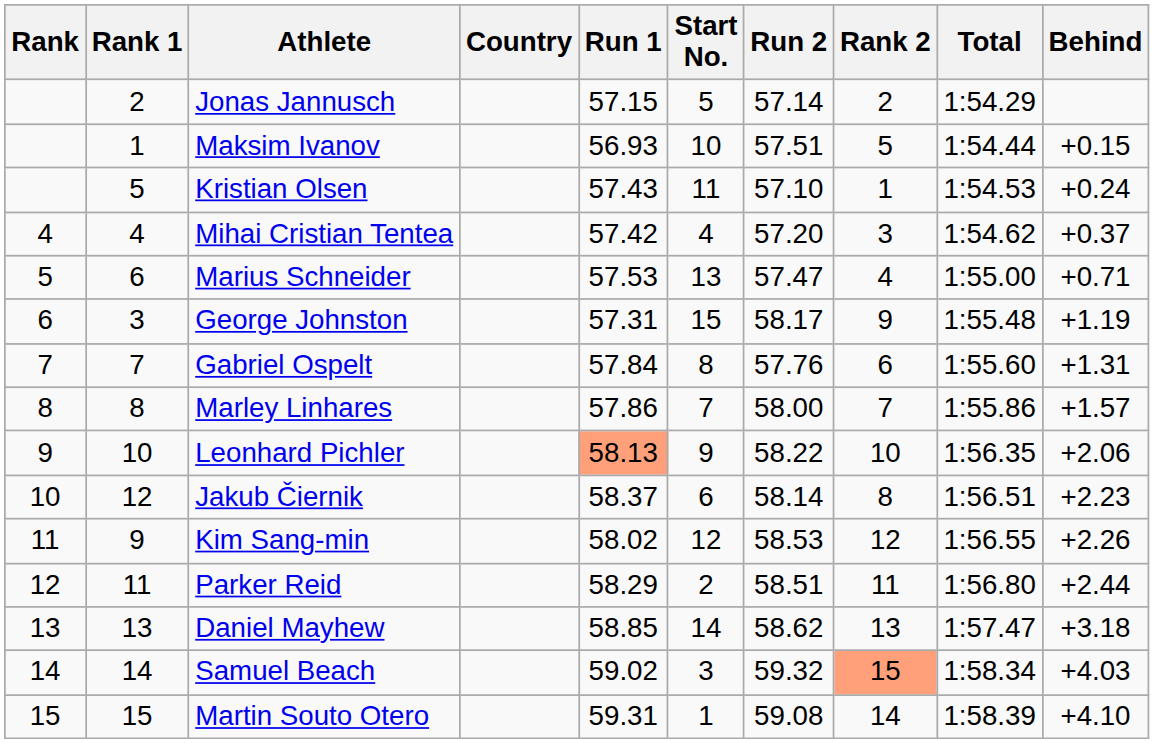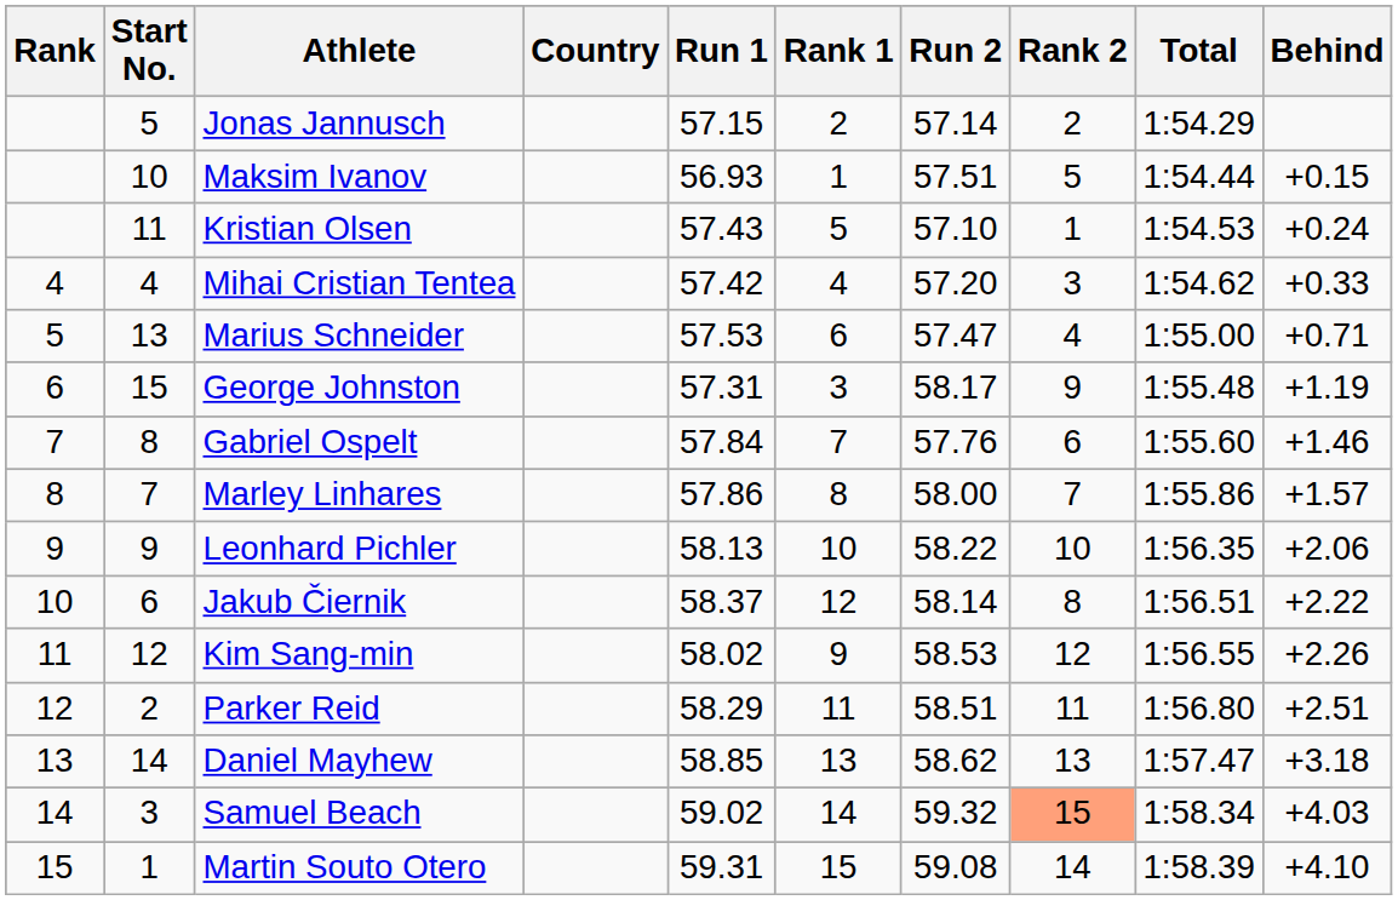 <table class="wikitable sortable" style="text-align:center">
 <tr>
 <th>Rank</th>
-<th>Rank 1</th>
+<th>Start<br>No.</th>
 <th>Athlete</th>
 <th>Country</th>
 <th>Run 1</th>
-<th>Start<br>No.</th>
+<th>Rank 1</th>
 <th>Run 2</th>
 <th>Rank 2</th>
 <th>Total</th>
 <th>Behind</th>
 </tr>
 <tr>
 <td></td>
-<td>2</td>
+<td>5</td>
 <td align=left><a href='#'>Jonas Jannusch</a></td>
 <td align=left></td>
 <td>57.15</td>
-<td>5</td>
+<td>2</td>
 <td>57.14</td>
 <td>2</td>
 <td>1:54.29</td>
 <td></td>
 </tr>
 <tr>
 <td></td>
-<td>1</td>
+<td>10</td>
 <td align=left><a href='#'>Maksim Ivanov</a></td>
 <td align=left></td>
 <td>56.93</td>
-<td>10</td>
+<td>1</td>
 <td>57.51</td>
 <td>5</td>
 <td>1:54.44</td>
 <td>+0.15</td>
 </tr>
 <tr>
 <td></td>
-<td>5</td>
+<td>11</td>
 <td align=left><a href='#'>Kristian Olsen</a></td>
 <td align=left></td>
 <td>57.43</td>
-<td>11</td>
+<td>5</td>
 <td>57.10</td>
 <td>1</td>
 <td>1:54.53</td>
 <td>+0.24</td>
 </tr>
 <tr>
 <td>4</td>
 <td>4</td>
 <td align=left><a href='#'>Mihai Cristian Tentea</a></td>
 <td align=left></td>
 <td>57.42</td>
 <td>4</td>
 <td>57.20</td>
 <td>3</td>
 <td>1:54.62</td>
-<td>+0.37</td>
+<td>+0.33</td>
 </tr>
 <tr>
 <td>5</td>
-<td>6</td>
+<td>13</td>
 <td align=left><a href='#'>Marius Schneider</a></td>
 <td align=left></td>
 <td>57.53</td>
-<td>13</td>
+<td>6</td>
 <td>57.47</td>
 <td>4</td>
 <td>1:55.00</td>
 <td>+0.71</td>
 </tr>
 <tr>
 <td>6</td>
-<td>3</td>
+<td>15</td>
 <td align=left><a href='#'>George Johnston</a></td>
 <td align=left></td>
 <td>57.31</td>
-<td>15</td>
+<td>3</td>
 <td>58.17</td>
 <td>9</td>
 <td>1:55.48</td>
 <td>+1.19</td>
 </tr>
 <tr>
 <td>7</td>
-<td>7</td>
+<td>8</td>
 <td align=left><a href='#'>Gabriel Ospelt</a></td>
 <td align=left></td>
 <td>57.84</td>
-<td>8</td>
+<td>7</td>
 <td>57.76</td>
 <td>6</td>
 <td>1:55.60</td>
-<td>+1.31</td>
+<td>+1.46</td>
 </tr>
 <tr>
 <td>8</td>
-<td>8</td>
+<td>7</td>
 <td align=left><a href='#'>Marley Linhares</a></td>
 <td align=left></td>
 <td>57.86</td>
-<td>7</td>
+<td>8</td>
 <td>58.00</td>
 <td>7</td>
 <td>1:55.86</td>
 <td>+1.57</td>
 </tr>
 <tr>
 <td>9</td>
-<td>10</td>
+<td>9</td>
 <td align=left><a href='#'>Leonhard Pichler</a></td>
 <td align=left></td>
-<td style="background: lightsalmon;">58.13</td>
-<td>9</td>
+<td>58.13</td>
+<td>10</td>
 <td>58.22</td>
 <td>10</td>
 <td>1:56.35</td>
 <td>+2.06</td>
 </tr>
 <tr>
 <td>10</td>
-<td>12</td>
+<td>6</td>
 <td align=left><a href='#'>Jakub Čiernik</a></td>
 <td align=left></td>
 <td>58.37</td>
-<td>6</td>
+<td>12</td>
 <td>58.14</td>
 <td>8</td>
 <td>1:56.51</td>
-<td>+2.23</td>
+<td>+2.22</td>
 </tr>
 <tr>
 <td>11</td>
-<td>9</td>
+<td>12</td>
 <td align=left><a href='#'>Kim Sang-min</a></td>
 <td align=left></td>
 <td>58.02</td>
-<td>12</td>
+<td>9</td>
 <td>58.53</td>
 <td>12</td>
 <td>1:56.55</td>
 <td>+2.26</td>
 </tr>
 <tr>
 <td>12</td>
-<td>11</td>
+<td>2</td>
 <td align=left><a href='#'>Parker Reid</a></td>
 <td align=left></td>
 <td>58.29</td>
-<td>2</td>
+<td>11</td>
 <td>58.51</td>
 <td>11</td>
 <td>1:56.80</td>
-<td>+2.44</td>
+<td>+2.51</td>
 </tr>
 <tr>
 <td>13</td>
-<td>13</td>
+<td>14</td>
 <td align=left><a href='#'>Daniel Mayhew</a></td>
 <td align=left></td>
 <td>58.85</td>
-<td>14</td>
+<td>13</td>
 <td>58.62</td>
 <td>13</td>
 <td>1:57.47</td>
 <td>+3.18</td>
 </tr>
 <tr>
 <td>14</td>
-<td>14</td>
+<td>3</td>
 <td align=left><a href='#'>Samuel Beach</a></td>
 <td align=left></td>
 <td>59.02</td>
-<td>3</td>
+<td>14</td>
 <td>59.32</td>
 <td style="background: lightsalmon;">15</td>
 <td>1:58.34</td>
 <td>+4.03</td>
 </tr>
 <tr>
 <td>15</td>
-<td>15</td>
+<td>1</td>
 <td align=left><a href='#'>Martin Souto Otero</a></td>
 <td align=left></td>
 <td>59.31</td>
-<td>1</td>
+<td>15</td>
 <td>59.08</td>
 <td>14</td>
 <td>1:58.39</td>
 <td>+4.10</td>
 </tr>
 </table>
